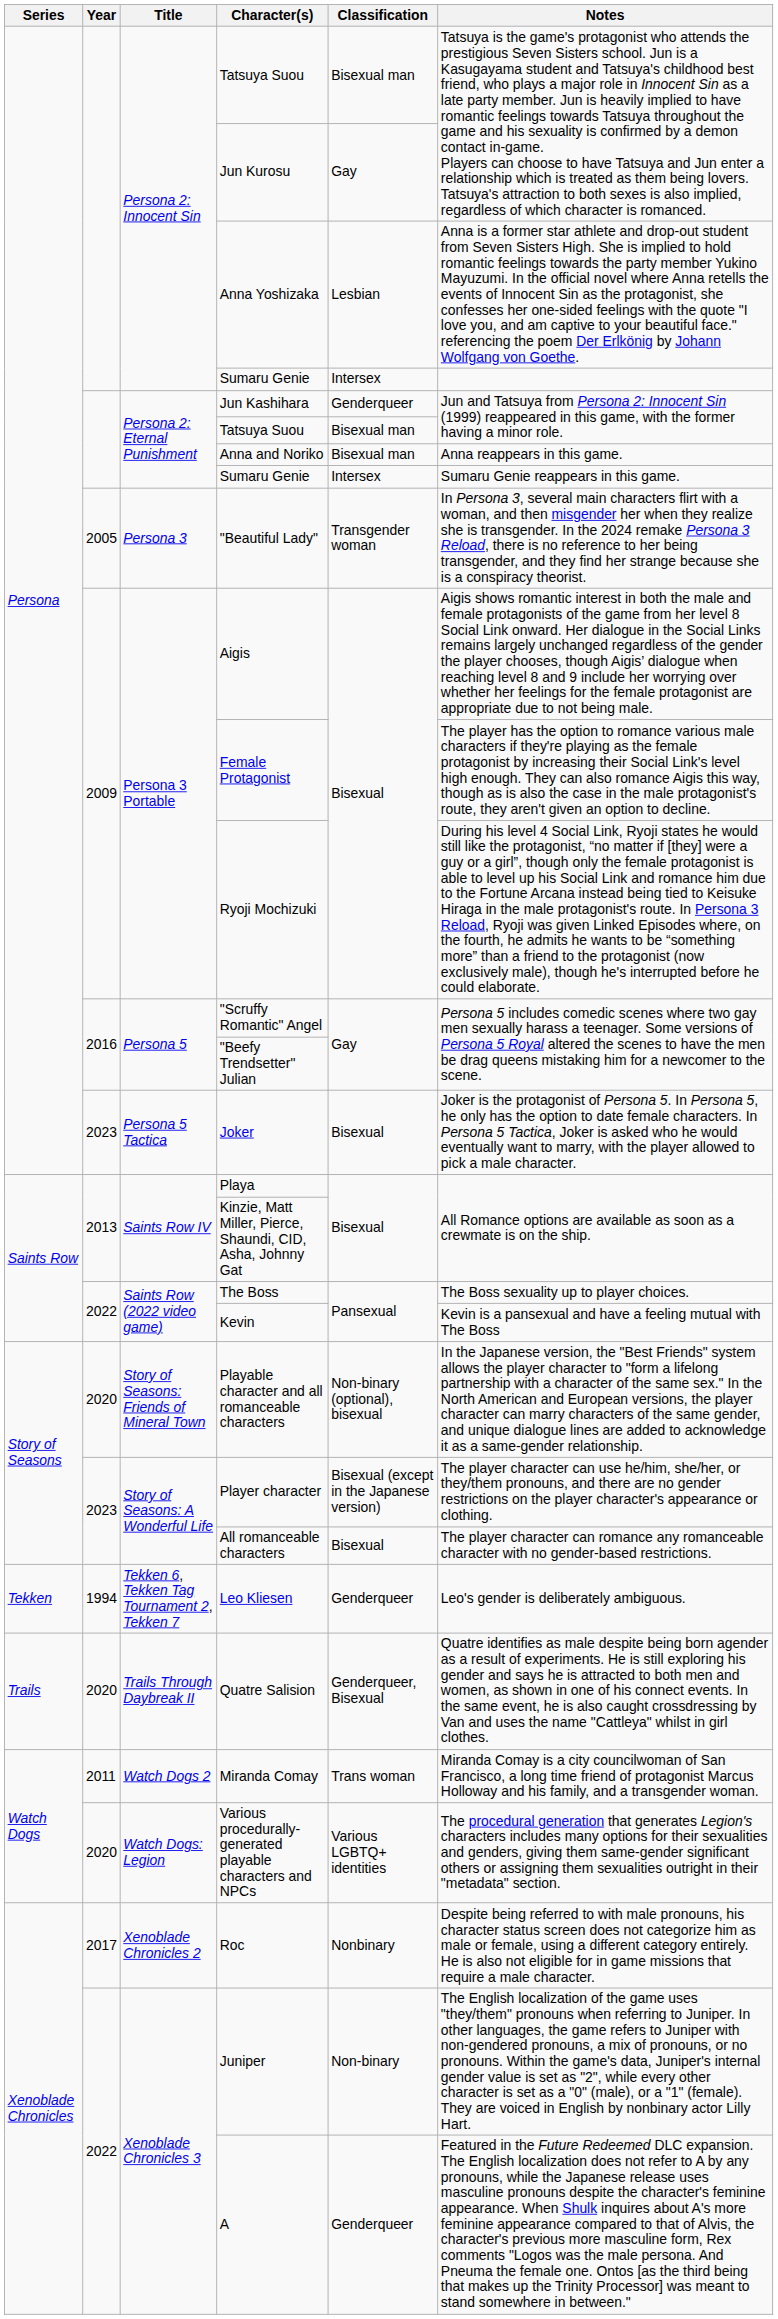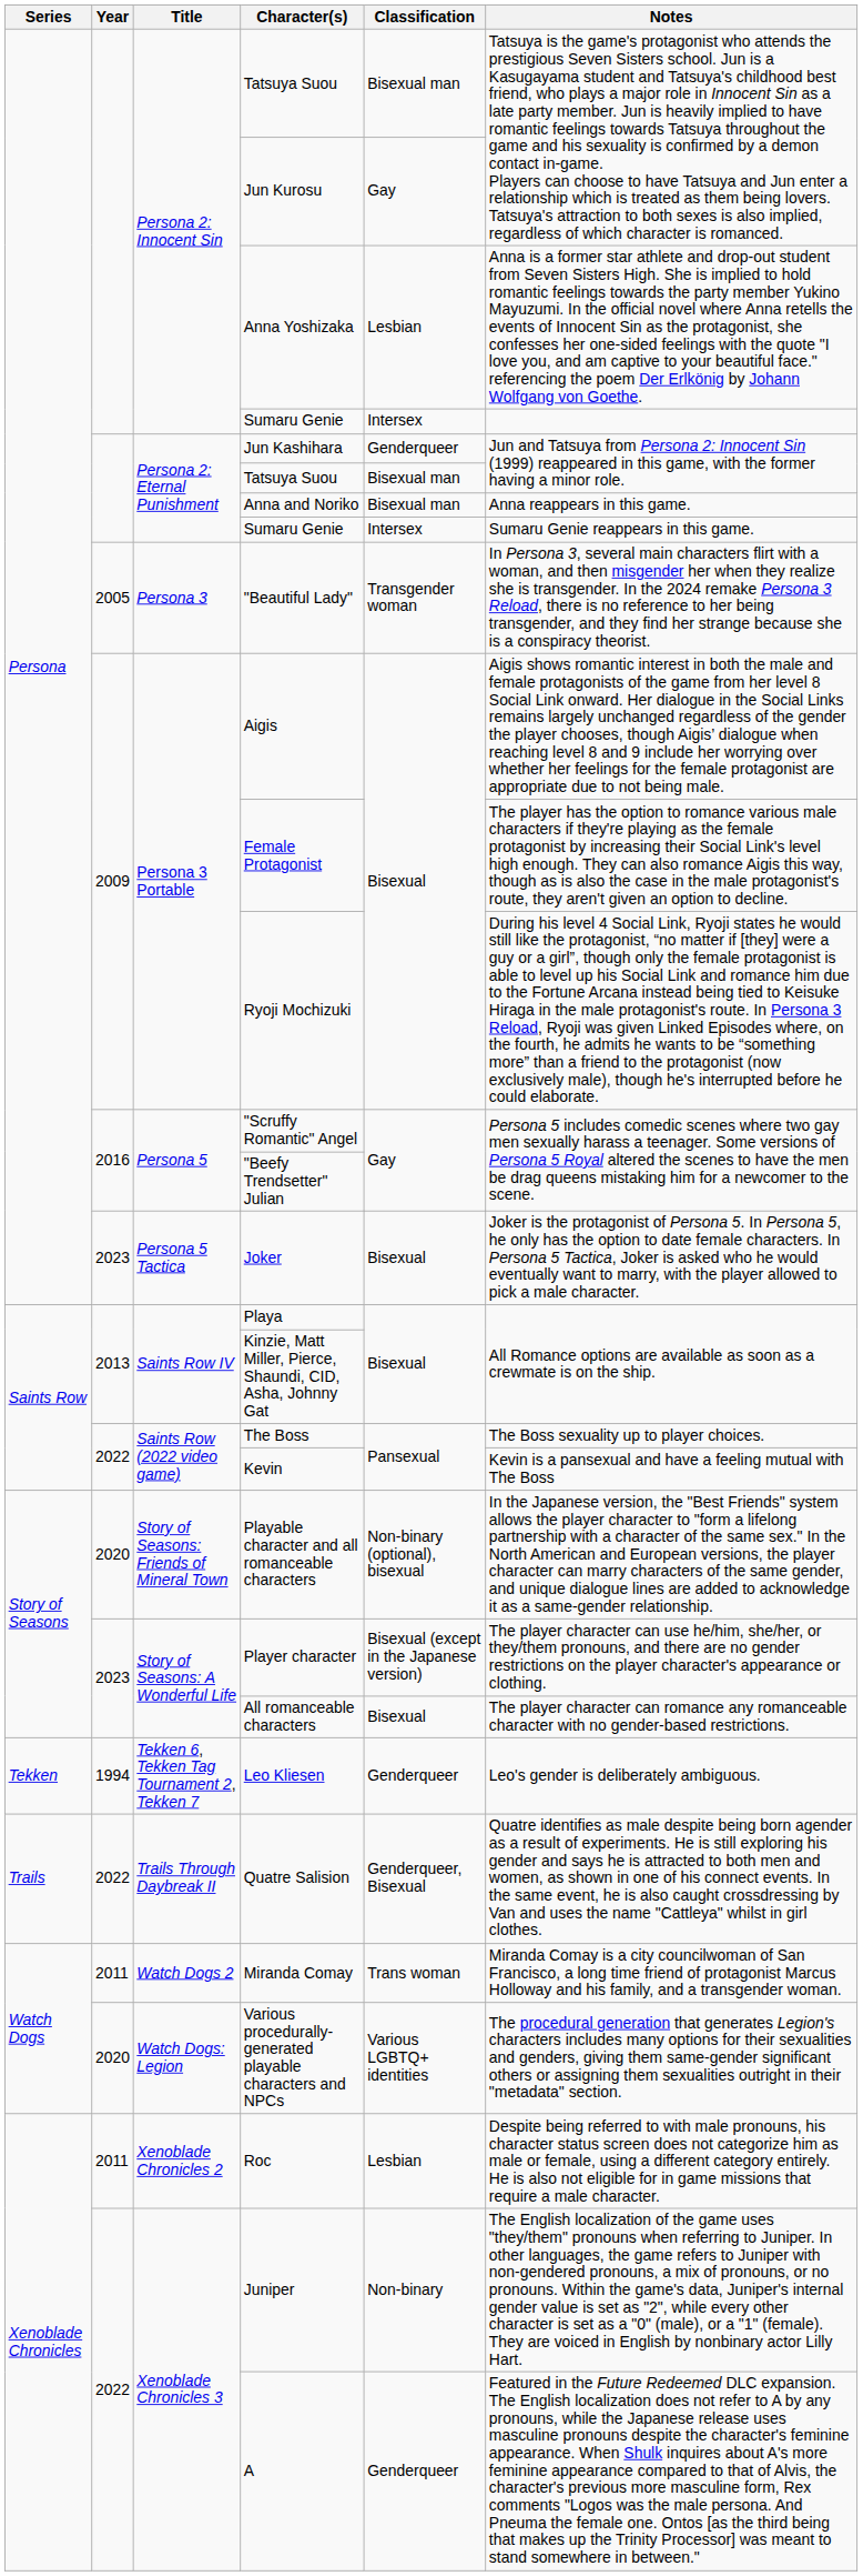 <table class="wikitable sortable" style="width: 100%">
 <tr>
 <th>Series</th>
 <th>Year</th>
 <th>Title</th>
 <th>Character(s)</th>
 <th>Classification</th>
 <th>Notes</th>
 </tr>
 <tr>
 <td rowspan="16"><a href='#'><em>Persona</em></a></td>
 <td rowspan="4"></td>
 <td rowspan="4"><em><a href='#'>Persona 2: Innocent Sin</a></em></td>
 <td>Tatsuya Suou</td>
 <td>Bisexual man</td>
 <td rowspan="2">Tatsuya is the game's protagonist who attends the prestigious Seven Sisters school. Jun is a Kasugayama student and Tatsuya's childhood best friend, who plays a major role in <em>Innocent Sin</em> as a late party member. Jun is heavily implied to have romantic feelings towards Tatsuya throughout the game and his sexuality is confirmed by a demon contact in-game.<br>Players can choose to have Tatsuya and Jun enter a relationship which is treated as them being lovers. Tatsuya's attraction to both sexes is also implied, regardless of which character is romanced.</td>
 </tr>
 <tr>
 <td>Jun Kurosu</td>
 <td>Gay</td>
 </tr>
 <tr>
 <td>Anna Yoshizaka</td>
 <td>Lesbian</td>
 <td>Anna is a former star athlete and drop-out student from Seven Sisters High. She is implied to hold romantic feelings towards the party member Yukino Mayuzumi. In the official novel where Anna retells the events of Innocent Sin as the protagonist, she confesses her one-sided feelings with the quote "I love you, and am captive to your beautiful face." referencing the poem <a href='#'>Der Erlkönig</a> by <a href='#'>Johann Wolfgang von Goethe</a>.</td>
 </tr>
 <tr>
 <td>Sumaru Genie</td>
 <td>Intersex</td>
 <td></td>
 </tr>
 <tr>
 <td rowspan="4"></td>
 <td rowspan="4"><em><a href='#'>Persona 2: Eternal Punishment</a></em></td>
 <td>Jun Kashihara</td>
 <td>Genderqueer</td>
 <td rowspan="2">Jun and Tatsuya from <em><a href='#'>Persona 2: Innocent Sin</a></em> (1999) reappeared in this game, with the former having a minor role.</td>
 </tr>
 <tr>
 <td>Tatsuya Suou</td>
 <td>Bisexual man</td>
 </tr>
 <tr>
 <td>Anna and Noriko</td>
 <td>Bisexual man</td>
 <td>Anna reappears in this game.</td>
 </tr>
 <tr>
 <td>Sumaru Genie</td>
 <td>Intersex</td>
 <td>Sumaru Genie reappears in this game.</td>
 </tr>
 <tr>
 <td>2005</td>
 <td><em><a href='#'>Persona 3</a></em></td>
 <td>"Beautiful Lady"</td>
 <td>Transgender woman</td>
 <td>In <em>Persona 3</em>, several main characters flirt with a woman, and then <a href='#'>misgender</a> her when they realize she is transgender. In the 2024 remake <em><a href='#'>Persona 3 Reload</a></em>, there is no reference to her being transgender, and they find her strange because she is a conspiracy theorist.</td>
 </tr>
 <tr>
 <td rowspan="3">2009</td>
 <td rowspan="3"><a href='#'>Persona 3 Portable</a></td>
 <td>Aigis</td>
 <td rowspan="3">Bisexual</td>
 <td>Aigis shows romantic interest in both the male and female protagonists of the game from her level 8 Social Link onward. Her dialogue in the Social Links remains largely unchanged regardless of the gender the player chooses, though Aigis’ dialogue when reaching level 8 and 9 include her worrying over whether her feelings for the female protagonist are appropriate due to not being male.</td>
 </tr>
 <tr>
 <td><a href='#'>Female Protagonist</a></td>
 <td>The player has the option to romance various male characters if they're playing as the female protagonist by increasing their Social Link's level high enough. They can also romance Aigis this way, though as is also the case in the male protagonist's route, they aren't given an option to decline.</td>
 </tr>
 <tr>
 <td>Ryoji Mochizuki</td>
 <td>During his level 4 Social Link, Ryoji states he would still like the protagonist, “no matter if [they] were a guy or a girl”, though only the female protagonist is able to level up his Social Link and romance him due to the Fortune Arcana instead being tied to Keisuke Hiraga in the male protagonist's route. In <a href='#'>Persona 3 Reload</a>, Ryoji was given Linked Episodes where, on the fourth, he admits he wants to be “something more” than a friend to the protagonist (now exclusively male), though he's interrupted before he could elaborate.</td>
 </tr>
 <tr>
 <td rowspan="3">2016</td>
 <td rowspan="3"><em><a href='#'>Persona 5</a></em></td>
 <td>"Scruffy Romantic" Angel</td>
 <td rowspan="2">Gay</td>
 <td rowspan="2"><em>Persona 5</em> includes comedic scenes where two gay men sexually harass a teenager. Some versions of <em><a href='#'>Persona 5 Royal</a></em> altered the scenes to have the men be drag queens mistaking him for a newcomer to the scene.</td>
 </tr>
 <tr>
 <td>"Beefy Trendsetter" Julian</td>
 </tr>
 <tr>
 <td rowspan="2"><a href='#'>Joker</a></td>
 <td rowspan="2">Bisexual</td>
 <td rowspan="2">Joker is the protagonist of <em>Persona 5</em>. In <em>Persona 5</em>, he only has the option to date female characters. In <em>Persona 5 Tactica</em>, Joker is asked who he would eventually want to marry, with the player allowed to pick a male character.</td>
 </tr>
 <tr>
 <td>2023</td>
 <td><em><a href='#'>Persona 5 Tactica</a></em></td>
 </tr>
 <tr>
 <td rowspan="4"><a href='#'><em>Saints Row</em></a></td>
 <td rowspan="2">2013</td>
 <td rowspan="2"><a href='#'><em>Saints Row IV</em></a></td>
 <td>Playa</td>
 <td rowspan="2">Bisexual</td>
 <td rowspan="2">All Romance options are available as soon as a crewmate is on the ship.</td>
 </tr>
 <tr>
 <td>Kinzie, Matt Miller, Pierce, Shaundi, CID, Asha, Johnny Gat</td>
 </tr>
 <tr>
 <td rowspan="2">2022</td>
 <td rowspan="2"><a href='#'><em>Saints Row (2022 video game)</em></a></td>
 <td>The Boss</td>
 <td rowspan="2">Pansexual</td>
 <td>The Boss sexuality up to player choices.</td>
 </tr>
 <tr>
 <td>Kevin</td>
 <td>Kevin is a pansexual and have a feeling mutual with The Boss</td>
 </tr>
 <tr>
 <td rowspan="3"><em><a href='#'>Story of Seasons</a></em></td>
 <td>2020</td>
 <td><em><a href='#'>Story of Seasons: Friends of Mineral Town</a></em></td>
 <td>Playable character and all romanceable characters</td>
 <td>Non-binary (optional), bisexual</td>
 <td>In the Japanese version, the "Best Friends" system allows the player character to "form a lifelong partnership with a character of the same sex." In the North American and European versions, the player character can marry characters of the same gender, and unique dialogue lines are added to acknowledge it as a same-gender relationship.</td>
 </tr>
 <tr>
 <td rowspan="2">2023</td>
 <td rowspan="2"><em><a href='#'>Story of Seasons: A Wonderful Life</a></em></td>
 <td>Player character</td>
 <td>Bisexual (except in the Japanese version)</td>
 <td>The player character can use he/him, she/her, or they/them pronouns, and there are no gender restrictions on the player character's appearance or clothing.</td>
 </tr>
 <tr>
 <td>All romanceable characters</td>
 <td>Bisexual</td>
 <td>The player character can romance any romanceable character with no gender-based restrictions.</td>
 </tr>
 <tr>
 <td><em><a href='#'>Tekken</a></em></td>
 <td>1994</td>
 <td><em><a href='#'>Tekken 6</a></em>, <em><a href='#'>Tekken Tag Tournament 2</a></em>, <em><a href='#'>Tekken 7</a></em></td>
 <td><a href='#'>Leo Kliesen</a></td>
 <td>Genderqueer</td>
 <td>Leo's gender is deliberately ambiguous.</td>
 </tr>
 <tr>
 <td><em><a href='#'>Trails</a></em></td>
-<td>2020</td>
+<td>2022</td>
 <td><em><a href='#'>Trails Through Daybreak II</a></em></td>
 <td>Quatre Salision</td>
 <td>Genderqueer, Bisexual</td>
 <td>Quatre identifies as male despite being born agender as a result of experiments. He is still exploring his gender and says he is attracted to both men and women, as shown in one of his connect events. In the same event, he is also caught crossdressing by Van and uses the name "Cattleya" whilst in girl clothes.</td>
 </tr>
 <tr>
 <td rowspan="2"><em><a href='#'>Watch Dogs</a></em></td>
 <td>2011</td>
 <td><em><a href='#'>Watch Dogs 2</a></em></td>
 <td>Miranda Comay</td>
 <td>Trans woman</td>
 <td>Miranda Comay is a city councilwoman of San Francisco, a long time friend of protagonist Marcus Holloway and his family, and a transgender woman.</td>
 </tr>
 <tr>
 <td>2020</td>
 <td><em><a href='#'>Watch Dogs: Legion</a></em></td>
 <td>Various procedurally-generated playable characters and NPCs</td>
 <td>Various LGBTQ+ identities</td>
 <td>The <a href='#'>procedural generation</a> that generates <em>Legion's</em> characters includes many options for their sexualities and genders, giving them same-gender significant others or assigning them sexualities outright in their "metadata" section.</td>
 </tr>
 <tr>
 <td rowspan="3"><em><a href='#'>Xenoblade Chronicles</a></em></td>
-<td>2017</td>
+<td>2011</td>
 <td><em><a href='#'>Xenoblade Chronicles 2</a></em><br></td>
 <td>Roc</td>
-<td>Nonbinary</td>
+<td>Lesbian</td>
 <td>Despite being referred to with male pronouns, his character status screen does not categorize him as male or female, using a different category entirely. He is also not eligible for in game missions that require a male character.</td>
 </tr>
 <tr>
 <td rowspan="2">2022</td>
 <td rowspan="2"><em><a href='#'>Xenoblade Chronicles 3</a></em></td>
 <td>Juniper</td>
 <td>Non-binary</td>
 <td>The English localization of the game uses "they/them" pronouns when referring to Juniper. In other languages, the game refers to Juniper with non-gendered pronouns, a mix of pronouns, or no pronouns. Within the game's data, Juniper's internal gender value is set as "2", while every other character is set as a "0" (male), or a "1" (female). They are voiced in English by nonbinary actor Lilly Hart.</td>
 </tr>
 <tr>
 <td>A</td>
 <td>Genderqueer</td>
 <td>Featured in the <em>Future Redeemed</em> DLC expansion. The English localization does not refer to A by any pronouns, while the Japanese release uses masculine pronouns despite the character's feminine appearance. When <a href='#'>Shulk</a> inquires about A's more feminine appearance compared to that of Alvis, the character's previous more masculine form, Rex comments "Logos was the male persona. And Pneuma the female one. Ontos [as the third being that makes up the Trinity Processor] was meant to stand somewhere in between."</td>
 </tr>
 </table>
